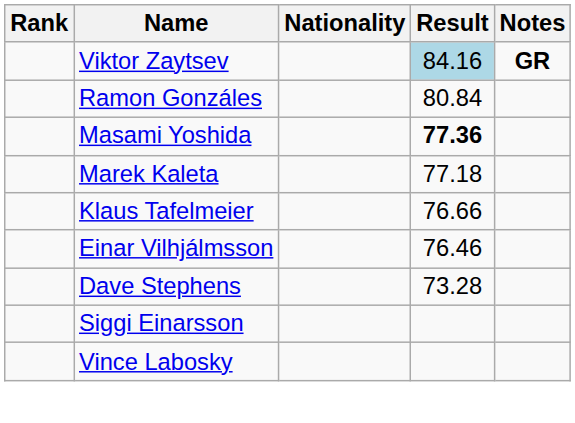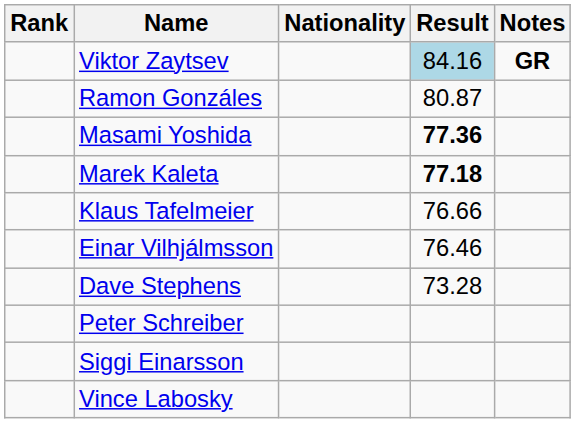 <table class="wikitable sortable" style="text-align:center">
 <tr>
 <th>Rank</th>
 <th>Name</th>
 <th>Nationality</th>
 <th>Result</th>
 <th>Notes</th>
 </tr>
 <tr>
 <td></td>
 <td align=left><a href='#'>Viktor Zaytsev</a></td>
 <td align=left></td>
 <td style="background: lightblue;">84.16</td>
 <td><strong>GR</strong></td>
 </tr>
 <tr>
 <td></td>
 <td align=left><a href='#'>Ramon Gonzáles</a></td>
 <td align=left></td>
-<td>80.84</td>
+<td>80.87</td>
 <td></td>
 </tr>
 <tr>
 <td></td>
 <td align=left><a href='#'>Masami Yoshida</a></td>
 <td align=left></td>
 <td><strong>77.36</strong></td>
 <td></td>
 </tr>
 <tr>
 <td></td>
 <td align=left><a href='#'>Marek Kaleta</a></td>
 <td align=left></td>
-<td>77.18</td>
+<td><strong>77.18</strong></td>
 <td></td>
 </tr>
 <tr>
 <td></td>
 <td align=left><a href='#'>Klaus Tafelmeier</a></td>
 <td align=left></td>
 <td>76.66</td>
 <td></td>
 </tr>
 <tr>
 <td></td>
 <td align=left><a href='#'>Einar Vilhjálmsson</a></td>
 <td align=left></td>
 <td>76.46</td>
 <td></td>
 </tr>
 <tr>
 <td></td>
 <td align=left><a href='#'>Dave Stephens</a></td>
 <td align=left></td>
 <td>73.28</td>
 <td></td>
 </tr>
 <tr>
 <td></td>
+<td align=left><a href='#'>Peter Schreiber</a></td>
+<td align=left></td>
+<td></td>
+<td></td>
+</tr>
+<tr>
+<td></td>
 <td align=left><a href='#'>Siggi Einarsson</a></td>
 <td align=left></td>
 <td></td>
 <td></td>
 </tr>
 <tr>
 <td></td>
 <td align=left><a href='#'>Vince Labosky</a></td>
 <td align=left></td>
 <td></td>
 <td></td>
 </tr>
 </table>
